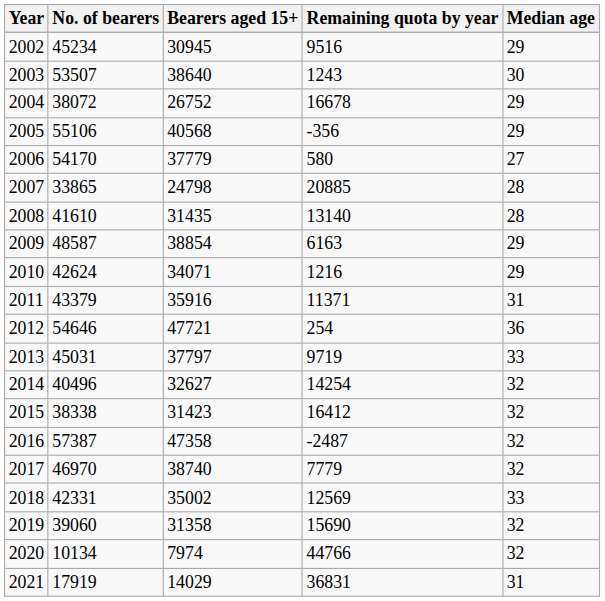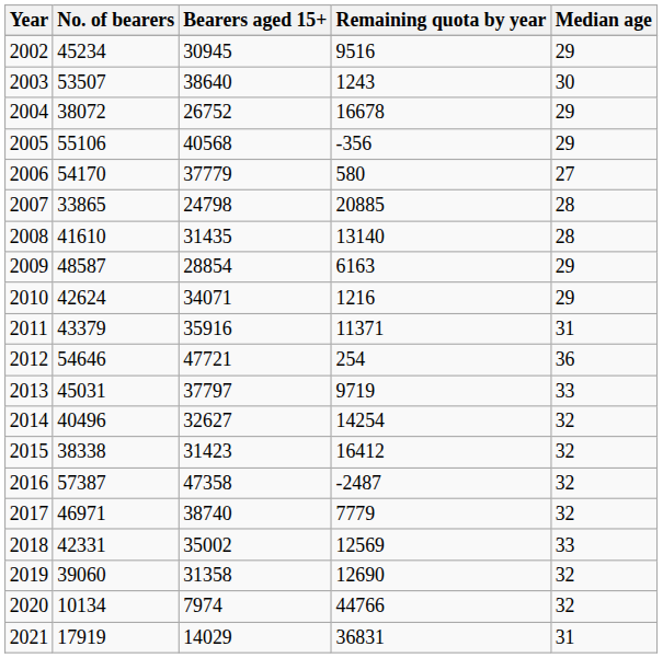 <table class="wikitable sortable">
 <tr>
 <th>Year</th>
 <th>No. of bearers</th>
 <th>Bearers aged 15+</th>
 <th>Remaining quota by year</th>
 <th>Median age</th>
 </tr>
 <tr>
 </tr>
 <tr>
 <td>2002</td>
 <td>45234</td>
 <td>30945</td>
 <td>9516</td>
 <td>29</td>
 </tr>
 <tr>
 <td>2003</td>
 <td>53507</td>
 <td>38640</td>
 <td>1243</td>
 <td>30</td>
 </tr>
 <tr>
 <td>2004</td>
 <td>38072</td>
 <td>26752</td>
 <td>16678</td>
 <td>29</td>
 </tr>
 <tr>
 <td>2005</td>
 <td>55106</td>
 <td>40568</td>
 <td>-356</td>
 <td>29</td>
 </tr>
 <tr>
 <td>2006</td>
 <td>54170</td>
 <td>37779</td>
 <td>580</td>
 <td>27</td>
 </tr>
 <tr>
 <td>2007</td>
 <td>33865</td>
 <td>24798</td>
 <td>20885</td>
 <td>28</td>
 </tr>
 <tr>
 <td>2008</td>
 <td>41610</td>
 <td>31435</td>
 <td>13140</td>
 <td>28</td>
 </tr>
 <tr>
 <td>2009</td>
 <td>48587</td>
-<td>38854</td>
+<td>28854</td>
 <td>6163</td>
 <td>29</td>
 </tr>
 <tr>
 <td>2010</td>
 <td>42624</td>
 <td>34071</td>
 <td>1216</td>
 <td>29</td>
 </tr>
 <tr>
 <td>2011</td>
 <td>43379</td>
 <td>35916</td>
 <td>11371</td>
 <td>31</td>
 </tr>
 <tr>
 <td>2012</td>
 <td>54646</td>
 <td>47721</td>
 <td>254</td>
 <td>36</td>
 </tr>
 <tr>
 <td>2013</td>
 <td>45031</td>
 <td>37797</td>
 <td>9719</td>
 <td>33</td>
 </tr>
 <tr>
 <td>2014</td>
 <td>40496</td>
 <td>32627</td>
 <td>14254</td>
 <td>32</td>
 </tr>
 <tr>
 <td>2015</td>
 <td>38338</td>
 <td>31423</td>
 <td>16412</td>
 <td>32</td>
 </tr>
 <tr>
 <td>2016</td>
 <td>57387</td>
 <td>47358</td>
 <td>-2487</td>
 <td>32</td>
 </tr>
 <tr>
 <td>2017</td>
-<td>46970</td>
+<td>46971</td>
 <td>38740</td>
 <td>7779</td>
 <td>32</td>
 </tr>
 <tr>
 <td>2018</td>
 <td>42331</td>
 <td>35002</td>
 <td>12569</td>
 <td>33</td>
 </tr>
 <tr>
 <td>2019</td>
 <td>39060</td>
 <td>31358</td>
-<td>15690</td>
+<td>12690</td>
 <td>32</td>
 </tr>
 <tr>
 <td>2020</td>
 <td>10134</td>
 <td>7974</td>
 <td>44766</td>
 <td>32</td>
 </tr>
 <tr>
 <td>2021</td>
 <td>17919</td>
 <td>14029</td>
 <td>36831</td>
 <td>31</td>
 </tr>
 </table>
